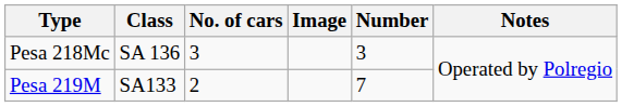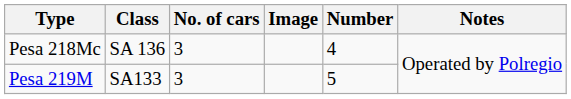 <table class="wikitable" border="1">
 <tr>
 <th>Type</th>
 <th>Class</th>
 <th>No. of cars</th>
 <th>Image</th>
 <th>Number</th>
 <th>Notes</th>
 </tr>
 <tr>
 <td>Pesa 218Mc</td>
 <td>SA 136</td>
 <td>3</td>
 <td></td>
-<td>3</td>
+<td>4</td>
 <td rowspan="2">Operated by <a href='#'>Polregio</a></td>
 </tr>
 <tr>
 <td><a href='#'>Pesa 219M</a></td>
 <td>SA133</td>
-<td>2</td>
+<td>3</td>
 <td></td>
-<td>7</td>
+<td>5</td>
 </tr>
 </table>
